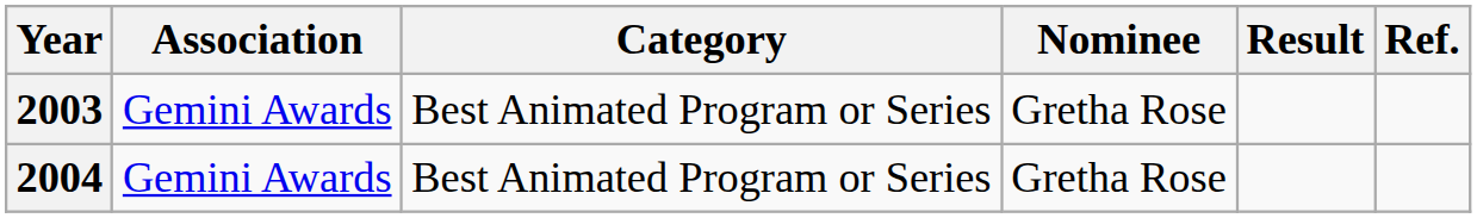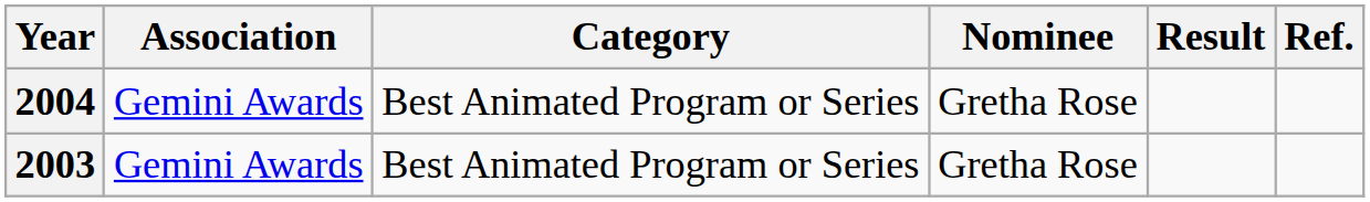 <table class="wikitable sortable">
 <tr>
 <th scope="col">Year</th>
 <th scope="col">Association</th>
 <th scope="col">Category</th>
 <th scope="col">Nominee</th>
 <th scope="col">Result</th>
 <th scope="col">Ref.</th>
 </tr>
 <tr>
+<th scope="row">2004</th>
+<td><a href='#'>Gemini Awards</a></td>
+<td>Best Animated Program or Series</td>
+<td>Gretha Rose</td>
+<td></td>
+<td></td>
+</tr>
+<tr>
 <th scope="row">2003</th>
 <td><a href='#'>Gemini Awards</a></td>
 <td>Best Animated Program or Series</td>
 <td>Gretha Rose</td>
 <td></td>
 <td></td>
 </tr>
-<tr>
-<th scope="row">2004</th>
-<td><a href='#'>Gemini Awards</a></td>
-<td>Best Animated Program or Series</td>
-<td>Gretha Rose</td>
-<td></td>
-<td></td>
-</tr>
 </table>
